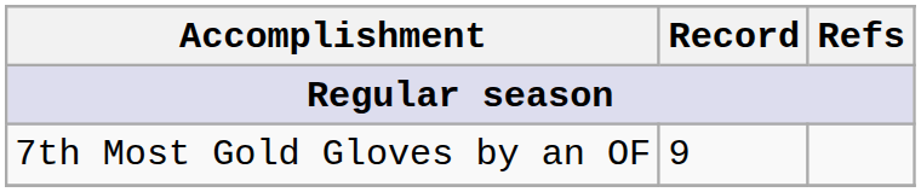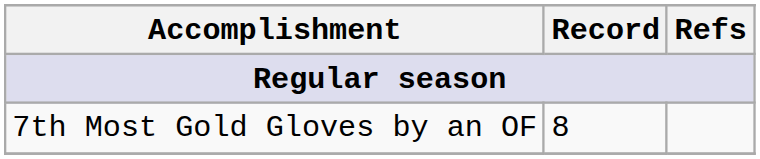 <table class="wikitable">
 <tr>
 </tr>
 <tr>
 <th>Accomplishment</th>
 <th>Record</th>
 <th>Refs</th>
 </tr>
 <tr>
 <th style="background:#dde;" colspan="3">Regular season</th>
 </tr>
 <tr>
 <td>7th Most Gold Gloves by an OF</td>
-<td>9 </td>
+<td>8 </td>
 <td></td>
 </tr>
 <tr>
 </tr>
 </table>
